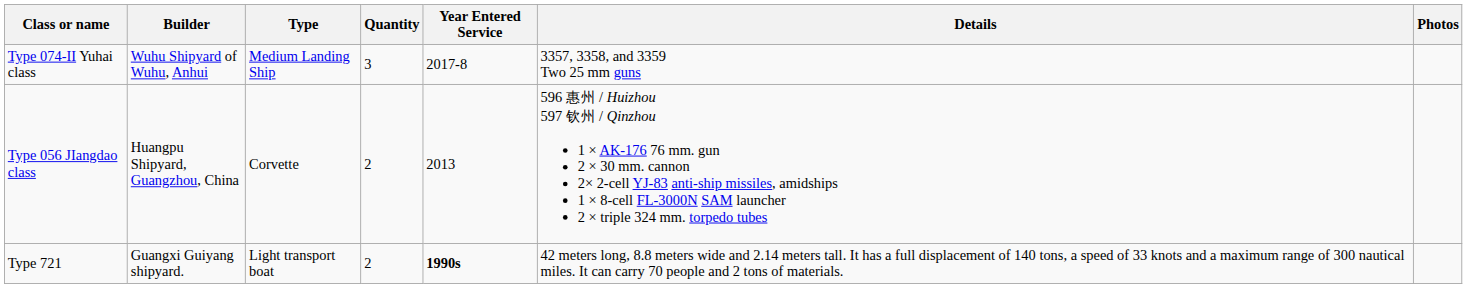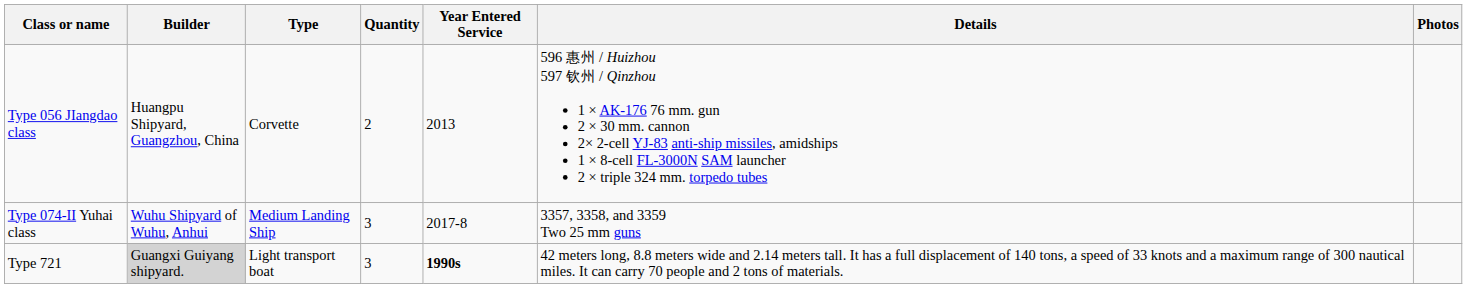 <table class="wikitable" style="font-size:97%;">
 <tr>
 <th>Class or name</th>
 <th width=120px>Builder</th>
 <th>Type</th>
 <th>Quantity</th>
 <th>Year Entered Service</th>
 <th>Details</th>
 <th>Photos</th>
 </tr>
 <tr>
+<td><a href='#'>Type 056 JIangdao class</a></td>
+<td>Huangpu Shipyard, <a href='#'>Guangzhou</a>, China</td>
+<td>Corvette</td>
+<td>2</td>
+<td>2013</td>
+<td>596 惠州 / <em>Huizhou</em><br>597 钦州 / <em>Qinzhou</em><ul><li>1 × <a href='#'>AK-176</a> 76 mm. gun</li><li>2 × 30 mm. cannon</li><li>2× 2-cell <a href='#'>YJ-83</a> <a href='#'>anti-ship missiles</a>, amidships</li><li>1 × 8-cell <a href='#'>FL-3000N</a> <a href='#'>SAM</a> launcher</li><li>2 × triple 324 mm. <a href='#'>torpedo tubes</a></li></ul></td>
+<td></td>
+</tr>
+<tr>
 <td><a href='#'>Type 074-II</a> Yuhai class</td>
 <td><a href='#'>Wuhu Shipyard</a> of <a href='#'>Wuhu</a>, <a href='#'>Anhui</a> </td>
 <td><a href='#'>Medium Landing Ship</a></td>
 <td>3</td>
 <td>2017-8</td>
 <td>3357, 3358, and 3359<br>Two 25 mm <a href='#'>guns</a></td>
 <td></td>
 </tr>
 <tr>
-<td><a href='#'>Type 056 JIangdao class</a></td>
-<td>Huangpu Shipyard, <a href='#'>Guangzhou</a>, China</td>
-<td>Corvette</td>
-<td>2</td>
-<td>2013</td>
-<td>596 惠州 / <em>Huizhou</em><br>597 钦州 / <em>Qinzhou</em><ul><li>1 × <a href='#'>AK-176</a> 76 mm. gun</li><li>2 × 30 mm. cannon</li><li>2× 2-cell <a href='#'>YJ-83</a> <a href='#'>anti-ship missiles</a>, amidships</li><li>1 × 8-cell <a href='#'>FL-3000N</a> <a href='#'>SAM</a> launcher</li><li>2 × triple 324 mm. <a href='#'>torpedo tubes</a></li></ul></td>
-<td></td>
-</tr>
-<tr>
 <td>Type 721</td>
-<td>Guangxi Guiyang shipyard.</td>
+<td style="background: lightgrey;">Guangxi Guiyang shipyard.</td>
 <td>Light transport boat</td>
-<td>2</td>
+<td>3</td>
 <td><strong>1990s</strong></td>
 <td>42 meters long, 8.8 meters wide and 2.14 meters tall. It has a full displacement of 140 tons, a speed of 33 knots and a maximum range of 300 nautical miles. It can carry 70 people and 2 tons of materials.</td>
 <td></td>
 </tr>
 </table>
